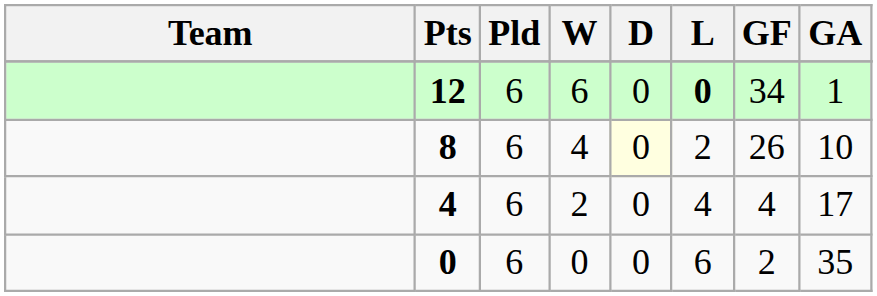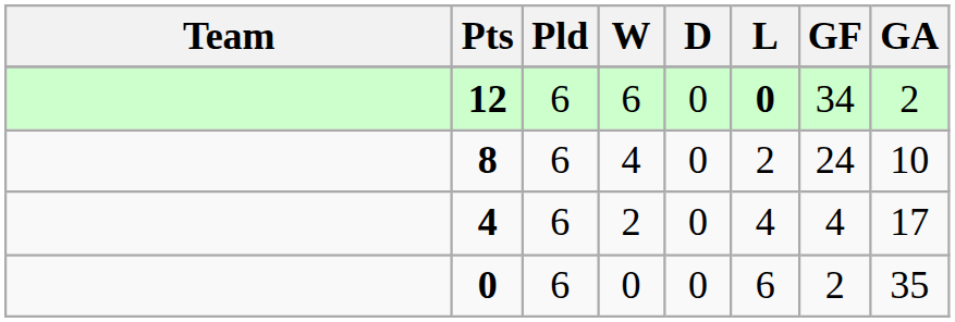 <table class="wikitable" style="text-align: center;">
 <tr>
 <th width=175>Team</th>
 <th width=20 abbr="Points">Pts</th>
 <th width=20 abbr="Played">Pld</th>
 <th width=20 abbr="Won">W</th>
 <th width=20 abbr="Drawn">D</th>
 <th width=20 abbr="Lost">L</th>
 <th width=20 abbr="Goals for">GF</th>
 <th width=20 abbr="Goals against">GA</th>
 </tr>
 <tr style="background:#ffffff;">
 </tr>
 <tr align=center bgcolor=ccffcc>
 <td style="text-align:left;"></td>
 <td><strong>12</strong></td>
 <td>6</td>
 <td>6</td>
 <td>0</td>
 <td><strong>0</strong></td>
 <td>34</td>
-<td>1</td>
+<td>2</td>
 </tr>
 <tr align=center>
 <td style="text-align:left;"></td>
 <td><strong>8</strong></td>
 <td>6</td>
 <td>4</td>
-<td style="background: lightyellow;">0</td>
+<td>0</td>
 <td>2</td>
-<td>26</td>
+<td>24</td>
 <td>10</td>
 </tr>
 <tr align=center>
 <td style="text-align:left;"></td>
 <td><strong>4</strong></td>
 <td>6</td>
 <td>2</td>
 <td>0</td>
 <td>4</td>
 <td>4</td>
 <td>17</td>
 </tr>
 <tr align=center>
 <td style="text-align:left;"></td>
 <td><strong>0</strong></td>
 <td>6</td>
 <td>0</td>
 <td>0</td>
 <td>6</td>
 <td>2</td>
 <td>35</td>
 </tr>
 </table>
